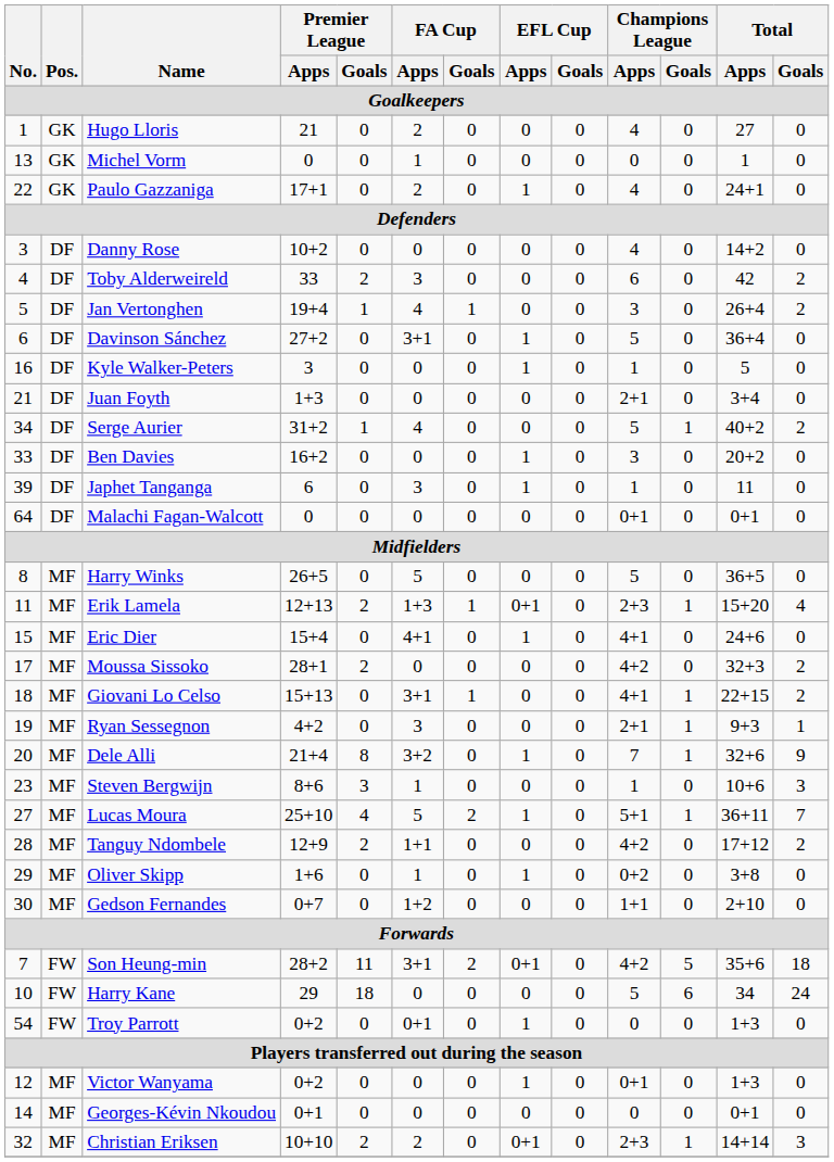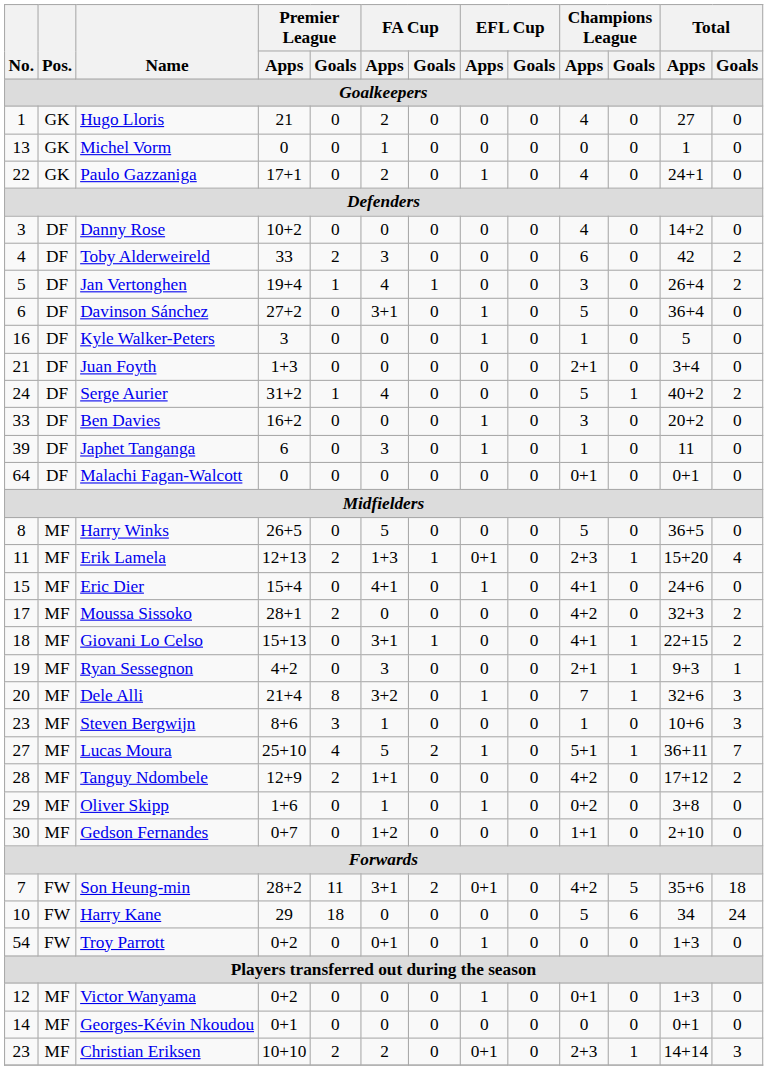 <table class="wikitable" style="text-align:center">
 <tr>
 <th rowspan="2" style="vertical-align:bottom;">No.</th>
 <th rowspan="2" style="vertical-align:bottom;">Pos.</th>
 <th rowspan="2" style="vertical-align:bottom;">Name</th>
 <th colspan="2" style="width:85px;">Premier League</th>
 <th colspan="2" style="width:85px;">FA Cup</th>
 <th colspan="2" style="width:85px;">EFL Cup</th>
 <th colspan="2" style="width:85px;">Champions League</th>
 <th colspan="2" style="width:85px;">Total</th>
 </tr>
 <tr>
 <th>Apps</th>
 <th>Goals</th>
 <th>Apps</th>
 <th>Goals</th>
 <th>Apps</th>
 <th>Goals</th>
 <th>Apps</th>
 <th>Goals</th>
 <th>Apps</th>
 <th>Goals</th>
 </tr>
 <tr>
 <th colspan=14 style=background:#dcdcdc; text-align:center><em>Goalkeepers</em></th>
 </tr>
 <tr>
 <td>1</td>
 <td>GK</td>
 <td align="left"> <a href='#'>Hugo Lloris</a></td>
 <td>21</td>
 <td>0</td>
 <td>2</td>
 <td>0</td>
 <td>0</td>
 <td>0</td>
 <td>4</td>
 <td>0</td>
 <td>27</td>
 <td>0</td>
 </tr>
 <tr>
 <td>13</td>
 <td>GK</td>
 <td align="left"> <a href='#'>Michel Vorm</a></td>
 <td>0</td>
 <td>0</td>
 <td>1</td>
 <td>0</td>
 <td>0</td>
 <td>0</td>
 <td>0</td>
 <td>0</td>
 <td>1</td>
 <td>0</td>
 </tr>
 <tr>
 <td>22</td>
 <td>GK</td>
 <td align="left"> <a href='#'>Paulo Gazzaniga</a></td>
 <td>17+1</td>
 <td>0</td>
 <td>2</td>
 <td>0</td>
 <td>1</td>
 <td>0</td>
 <td>4</td>
 <td>0</td>
 <td>24+1</td>
 <td>0</td>
 </tr>
 <tr>
 <th colspan=14 style=background:#dcdcdc; text-align:center><em>Defenders</em></th>
 </tr>
 <tr>
 <td>3</td>
 <td>DF</td>
 <td align="left"> <a href='#'>Danny Rose</a></td>
 <td>10+2</td>
 <td>0</td>
 <td>0</td>
 <td>0</td>
 <td>0</td>
 <td>0</td>
 <td>4</td>
 <td>0</td>
 <td>14+2</td>
 <td>0</td>
 </tr>
 <tr>
 <td>4</td>
 <td>DF</td>
 <td align="left"> <a href='#'>Toby Alderweireld</a></td>
 <td>33</td>
 <td>2</td>
 <td>3</td>
 <td>0</td>
 <td>0</td>
 <td>0</td>
 <td>6</td>
 <td>0</td>
 <td>42</td>
 <td>2</td>
 </tr>
 <tr>
 <td>5</td>
 <td>DF</td>
 <td align="left"> <a href='#'>Jan Vertonghen</a></td>
 <td>19+4</td>
 <td>1</td>
 <td>4</td>
 <td>1</td>
 <td>0</td>
 <td>0</td>
 <td>3</td>
 <td>0</td>
 <td>26+4</td>
 <td>2</td>
 </tr>
 <tr>
 <td>6</td>
 <td>DF</td>
 <td align="left"> <a href='#'>Davinson Sánchez</a></td>
 <td>27+2</td>
 <td>0</td>
 <td>3+1</td>
 <td>0</td>
 <td>1</td>
 <td>0</td>
 <td>5</td>
 <td>0</td>
 <td>36+4</td>
 <td>0</td>
 </tr>
 <tr>
 <td>16</td>
 <td>DF</td>
 <td align="left"> <a href='#'>Kyle Walker-Peters</a></td>
 <td>3</td>
 <td>0</td>
 <td>0</td>
 <td>0</td>
 <td>1</td>
 <td>0</td>
 <td>1</td>
 <td>0</td>
 <td>5</td>
 <td>0</td>
 </tr>
 <tr>
 <td>21</td>
 <td>DF</td>
 <td align="left"> <a href='#'>Juan Foyth</a></td>
 <td>1+3</td>
 <td>0</td>
 <td>0</td>
 <td>0</td>
 <td>0</td>
 <td>0</td>
 <td>2+1</td>
 <td>0</td>
 <td>3+4</td>
 <td>0</td>
 </tr>
 <tr>
-<td>34</td>
+<td>24</td>
 <td>DF</td>
 <td align="left"> <a href='#'>Serge Aurier</a></td>
 <td>31+2</td>
 <td>1</td>
 <td>4</td>
 <td>0</td>
 <td>0</td>
 <td>0</td>
 <td>5</td>
 <td>1</td>
 <td>40+2</td>
 <td>2</td>
 </tr>
 <tr>
 <td>33</td>
 <td>DF</td>
 <td align="left"> <a href='#'>Ben Davies</a></td>
 <td>16+2</td>
 <td>0</td>
 <td>0</td>
 <td>0</td>
 <td>1</td>
 <td>0</td>
 <td>3</td>
 <td>0</td>
 <td>20+2</td>
 <td>0</td>
 </tr>
 <tr>
 <td>39</td>
 <td>DF</td>
 <td align="left"> <a href='#'>Japhet Tanganga</a></td>
 <td>6</td>
 <td>0</td>
 <td>3</td>
 <td>0</td>
 <td>1</td>
 <td>0</td>
 <td>1</td>
 <td>0</td>
 <td>11</td>
 <td>0</td>
 </tr>
 <tr>
 <td>64</td>
 <td>DF</td>
 <td align="left"> <a href='#'>Malachi Fagan-Walcott</a></td>
 <td>0</td>
 <td>0</td>
 <td>0</td>
 <td>0</td>
 <td>0</td>
 <td>0</td>
 <td>0+1</td>
 <td>0</td>
 <td>0+1</td>
 <td>0</td>
 </tr>
 <tr>
 <th colspan=14 style=background:#dcdcdc; text-align:center><em>Midfielders</em></th>
 </tr>
 <tr>
 <td>8</td>
 <td>MF</td>
 <td align="left"> <a href='#'>Harry Winks</a></td>
 <td>26+5</td>
 <td>0</td>
 <td>5</td>
 <td>0</td>
 <td>0</td>
 <td>0</td>
 <td>5</td>
 <td>0</td>
 <td>36+5</td>
 <td>0</td>
 </tr>
 <tr>
 <td>11</td>
 <td>MF</td>
 <td align="left"> <a href='#'>Erik Lamela</a></td>
 <td>12+13</td>
 <td>2</td>
 <td>1+3</td>
 <td>1</td>
 <td>0+1</td>
 <td>0</td>
 <td>2+3</td>
 <td>1</td>
 <td>15+20</td>
 <td>4</td>
 </tr>
 <tr>
 <td>15</td>
 <td>MF</td>
 <td align="left"> <a href='#'>Eric Dier</a></td>
 <td>15+4</td>
 <td>0</td>
 <td>4+1</td>
 <td>0</td>
 <td>1</td>
 <td>0</td>
 <td>4+1</td>
 <td>0</td>
 <td>24+6</td>
 <td>0</td>
 </tr>
 <tr>
 <td>17</td>
 <td>MF</td>
 <td align="left"> <a href='#'>Moussa Sissoko</a></td>
 <td>28+1</td>
 <td>2</td>
 <td>0</td>
 <td>0</td>
 <td>0</td>
 <td>0</td>
 <td>4+2</td>
 <td>0</td>
 <td>32+3</td>
 <td>2</td>
 </tr>
 <tr>
 <td>18</td>
 <td>MF</td>
 <td align="left"> <a href='#'>Giovani Lo Celso</a></td>
 <td>15+13</td>
 <td>0</td>
 <td>3+1</td>
 <td>1</td>
 <td>0</td>
 <td>0</td>
 <td>4+1</td>
 <td>1</td>
 <td>22+15</td>
 <td>2</td>
 </tr>
 <tr>
 <td>19</td>
 <td>MF</td>
 <td align="left"> <a href='#'>Ryan Sessegnon</a></td>
 <td>4+2</td>
 <td>0</td>
 <td>3</td>
 <td>0</td>
 <td>0</td>
 <td>0</td>
 <td>2+1</td>
 <td>1</td>
 <td>9+3</td>
 <td>1</td>
 </tr>
 <tr>
 <td>20</td>
 <td>MF</td>
 <td align="left"> <a href='#'>Dele Alli</a></td>
 <td>21+4</td>
 <td>8</td>
 <td>3+2</td>
 <td>0</td>
 <td>1</td>
 <td>0</td>
 <td>7</td>
 <td>1</td>
 <td>32+6</td>
-<td>9</td>
+<td>3</td>
 </tr>
 <tr>
 <td>23</td>
 <td>MF</td>
 <td align="left"> <a href='#'>Steven Bergwijn</a></td>
 <td>8+6</td>
 <td>3</td>
 <td>1</td>
 <td>0</td>
 <td>0</td>
 <td>0</td>
 <td>1</td>
 <td>0</td>
 <td>10+6</td>
 <td>3</td>
 </tr>
 <tr>
 <td>27</td>
 <td>MF</td>
 <td align="left"> <a href='#'>Lucas Moura</a></td>
 <td>25+10</td>
 <td>4</td>
 <td>5</td>
 <td>2</td>
 <td>1</td>
 <td>0</td>
 <td>5+1</td>
 <td>1</td>
 <td>36+11</td>
 <td>7</td>
 </tr>
 <tr>
 <td>28</td>
 <td>MF</td>
 <td align="left"> <a href='#'>Tanguy Ndombele</a></td>
 <td>12+9</td>
 <td>2</td>
 <td>1+1</td>
 <td>0</td>
 <td>0</td>
 <td>0</td>
 <td>4+2</td>
 <td>0</td>
 <td>17+12</td>
 <td>2</td>
 </tr>
 <tr>
 <td>29</td>
 <td>MF</td>
 <td align="left"> <a href='#'>Oliver Skipp</a></td>
 <td>1+6</td>
 <td>0</td>
 <td>1</td>
 <td>0</td>
 <td>1</td>
 <td>0</td>
 <td>0+2</td>
 <td>0</td>
 <td>3+8</td>
 <td>0</td>
 </tr>
 <tr>
 <td>30</td>
 <td>MF</td>
 <td align="left"> <a href='#'>Gedson Fernandes</a></td>
 <td>0+7</td>
 <td>0</td>
 <td>1+2</td>
 <td>0</td>
 <td>0</td>
 <td>0</td>
 <td>1+1</td>
 <td>0</td>
 <td>2+10</td>
 <td>0</td>
 </tr>
 <tr>
 <th colspan=14 style=background:#dcdcdc; text-align:center><em>Forwards</em></th>
 </tr>
 <tr>
 <td>7</td>
 <td>FW</td>
 <td align="left"> <a href='#'>Son Heung-min</a></td>
 <td>28+2</td>
 <td>11</td>
 <td>3+1</td>
 <td>2</td>
 <td>0+1</td>
 <td>0</td>
 <td>4+2</td>
 <td>5</td>
 <td>35+6</td>
 <td>18</td>
 </tr>
 <tr>
 <td>10</td>
 <td>FW</td>
 <td align="left"> <a href='#'>Harry Kane</a></td>
 <td>29</td>
 <td>18</td>
 <td>0</td>
 <td>0</td>
 <td>0</td>
 <td>0</td>
 <td>5</td>
 <td>6</td>
 <td>34</td>
 <td>24</td>
 </tr>
 <tr>
 <td>54</td>
 <td>FW</td>
 <td align="left"> <a href='#'>Troy Parrott</a></td>
 <td>0+2</td>
 <td>0</td>
 <td>0+1</td>
 <td>0</td>
 <td>1</td>
 <td>0</td>
 <td>0</td>
 <td>0</td>
 <td>1+3</td>
 <td>0</td>
 </tr>
 <tr>
 <th colspan=14 style=background:#dcdcdc; text-align:center>Players transferred out during the season</th>
 </tr>
 <tr>
 <td>12</td>
 <td>MF</td>
 <td align="left"> <a href='#'>Victor Wanyama</a></td>
 <td>0+2</td>
 <td>0</td>
 <td>0</td>
 <td>0</td>
 <td>1</td>
 <td>0</td>
 <td>0+1</td>
 <td>0</td>
 <td>1+3</td>
 <td>0</td>
 </tr>
 <tr>
 <td>14</td>
 <td>MF</td>
 <td align="left"> <a href='#'>Georges-Kévin Nkoudou</a></td>
 <td>0+1</td>
 <td>0</td>
 <td>0</td>
 <td>0</td>
 <td>0</td>
 <td>0</td>
 <td>0</td>
 <td>0</td>
 <td>0+1</td>
 <td>0</td>
 </tr>
 <tr>
-<td>32</td>
+<td>23</td>
 <td>MF</td>
 <td align="left"> <a href='#'>Christian Eriksen</a></td>
 <td>10+10</td>
 <td>2</td>
 <td>2</td>
 <td>0</td>
 <td>0+1</td>
 <td>0</td>
 <td>2+3</td>
 <td>1</td>
 <td>14+14</td>
 <td>3</td>
 </tr>
 <tr>
 </tr>
 </table>
